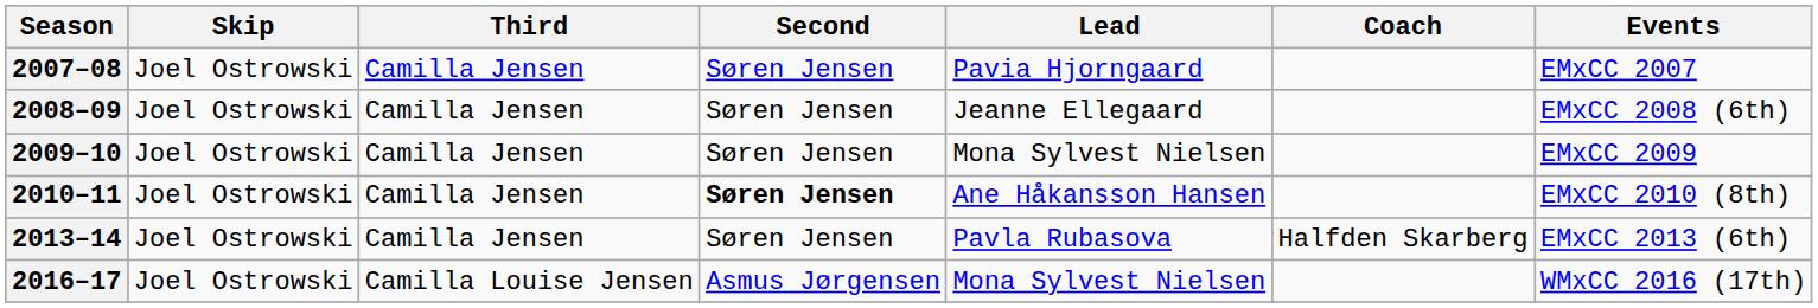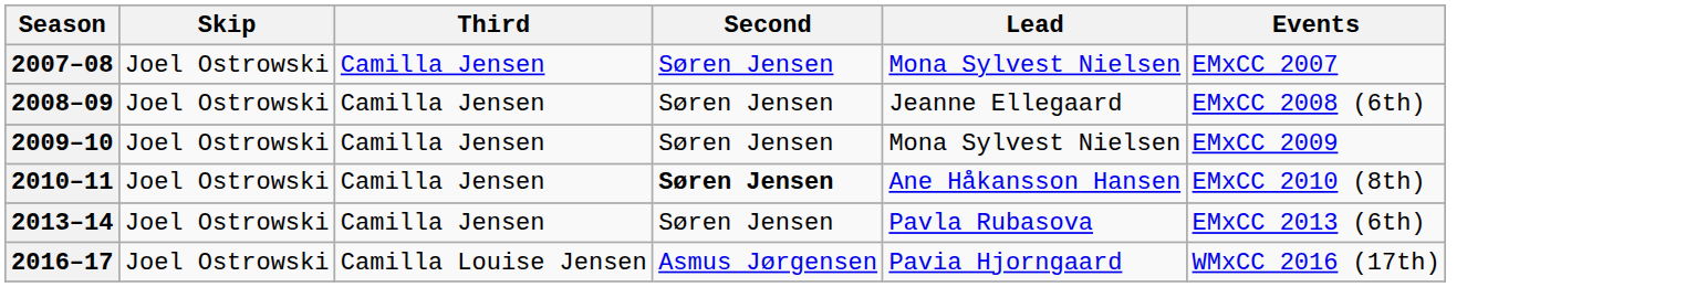 <table class="wikitable">
 <tr>
 <th scope="col">Season</th>
 <th scope="col">Skip</th>
 <th scope="col">Third</th>
 <th scope="col">Second</th>
 <th scope="col">Lead</th>
-<th scope="col">Coach</th>
 <th scope="col">Events</th>
 </tr>
 <tr>
 <th scope="row">2007–08</th>
 <td>Joel Ostrowski</td>
 <td><a href='#'>Camilla Jensen</a></td>
 <td><a href='#'>Søren Jensen</a></td>
-<td><a href='#'>Pavia Hjorngaard</a></td>
-<td></td>
+<td><a href='#'>Mona Sylvest Nielsen</a></td>
 <td><a href='#'>EMxCC 2007</a> </td>
 </tr>
 <tr>
 <th scope="row">2008–09</th>
 <td>Joel Ostrowski</td>
 <td>Camilla Jensen</td>
 <td>Søren Jensen</td>
 <td>Jeanne Ellegaard</td>
-<td></td>
 <td><a href='#'>EMxCC 2008</a> (6th)</td>
 </tr>
 <tr>
 <th scope="row">2009–10</th>
 <td>Joel Ostrowski</td>
 <td>Camilla Jensen</td>
 <td>Søren Jensen</td>
 <td>Mona Sylvest Nielsen</td>
-<td></td>
 <td><a href='#'>EMxCC 2009</a> </td>
 </tr>
 <tr>
 <th scope="row">2010–11</th>
 <td>Joel Ostrowski</td>
 <td>Camilla Jensen</td>
 <td><strong>Søren Jensen</strong></td>
 <td><a href='#'>Ane Håkansson Hansen</a></td>
-<td></td>
 <td><a href='#'>EMxCC 2010</a> (8th)</td>
 </tr>
 <tr>
 <th scope="row">2013–14</th>
 <td>Joel Ostrowski</td>
 <td>Camilla Jensen</td>
 <td>Søren Jensen</td>
 <td><a href='#'>Pavla Rubasova</a></td>
-<td>Halfden Skarberg</td>
 <td><a href='#'>EMxCC 2013</a> (6th)</td>
 </tr>
 <tr>
 <th scope="row">2016–17</th>
 <td>Joel Ostrowski</td>
 <td>Camilla Louise Jensen</td>
 <td><a href='#'>Asmus Jørgensen</a></td>
-<td><a href='#'>Mona Sylvest Nielsen</a></td>
-<td></td>
+<td><a href='#'>Pavia Hjorngaard</a></td>
 <td><a href='#'>WMxCC 2016</a> (17th)</td>
 </tr>
 </table>
